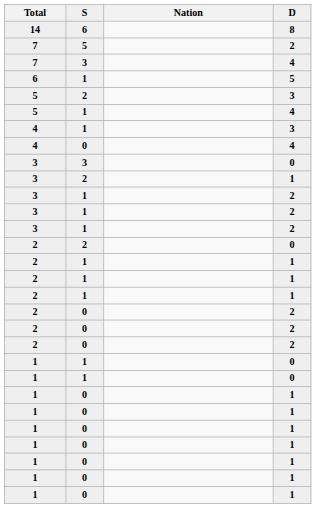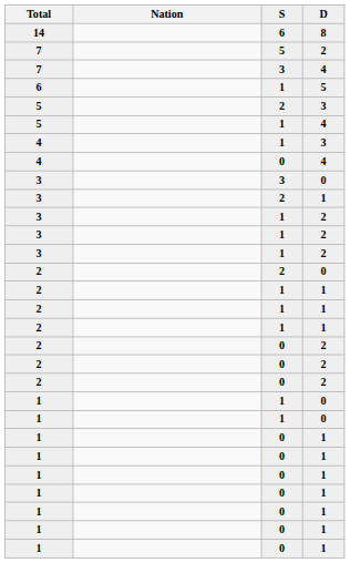 <table class="sortable wikitable" style="font-size:90%;">
 <tr>
 <th width=81>Total</th>
+<th width="236">Nation</th>
 <th width="47" style="background:#efefef"> S </th>
-<th width="236">Nation</th>
 <th width="47" style="background:#efefef"> D </th>
 </tr>
 <tr align=center>
 <td bgcolor="#efefef"><strong>14</strong></td>
+<td align="left"></td>
 <td bgcolor=#efefef><strong>6</strong></td>
-<td align="left"></td>
 <td bgcolor=#efefef><strong>8</strong></td>
 </tr>
 <tr align=center>
 <td bgcolor="#efefef"><strong>7</strong></td>
+<td align="left"></td>
 <td bgcolor=#efefef><strong>5</strong></td>
-<td align="left"></td>
 <td bgcolor=#efefef><strong>2</strong></td>
 </tr>
 <tr align=center>
 <td bgcolor="#efefef"><strong>7</strong></td>
+<td align="left"></td>
 <td bgcolor=#efefef><strong>3</strong></td>
-<td align="left"></td>
 <td bgcolor=#efefef><strong>4</strong></td>
 </tr>
 <tr align=center>
 <td bgcolor="#efefef"><strong>6</strong></td>
+<td align="left"></td>
 <td bgcolor=#efefef><strong>1</strong></td>
-<td align="left"></td>
 <td bgcolor=#efefef><strong>5</strong></td>
 </tr>
 <tr align=center>
 <td bgcolor="#efefef"><strong>5</strong></td>
+<td align="left"></td>
 <td bgcolor=#efefef><strong>2</strong></td>
-<td align="left"></td>
 <td bgcolor=#efefef><strong>3</strong></td>
 </tr>
 <tr align=center>
 <td bgcolor="#efefef"><strong>5</strong></td>
+<td align="left"></td>
 <td bgcolor=#efefef><strong>1</strong></td>
-<td align="left"></td>
 <td bgcolor=#efefef><strong>4</strong></td>
 </tr>
 <tr align=center>
 <td bgcolor="#efefef"><strong>4</strong></td>
+<td align="left"></td>
 <td bgcolor=#efefef><strong>1</strong></td>
-<td align="left"></td>
 <td bgcolor=#efefef><strong>3</strong></td>
 </tr>
 <tr align=center>
 <td bgcolor="#efefef"><strong>4</strong></td>
+<td align="left"></td>
 <td bgcolor=#efefef><strong>0</strong></td>
-<td align="left"></td>
 <td bgcolor=#efefef><strong>4</strong></td>
 </tr>
 <tr align=center>
 <td bgcolor="#efefef"><strong>3</strong></td>
+<td align="left"></td>
 <td bgcolor=#efefef><strong>3</strong></td>
-<td align="left"></td>
 <td bgcolor=#efefef><strong>0</strong></td>
 </tr>
 <tr align=center>
 <td bgcolor="#efefef"><strong>3</strong></td>
+<td align="left"></td>
 <td bgcolor=#efefef><strong>2</strong></td>
-<td align="left"></td>
 <td bgcolor=#efefef><strong>1</strong></td>
 </tr>
 <tr align=center>
 <td bgcolor="#efefef"><strong>3</strong></td>
+<td align="left"></td>
 <td bgcolor=#efefef><strong>1</strong></td>
-<td align="left"></td>
 <td bgcolor=#efefef><strong>2</strong></td>
 </tr>
 <tr align=center>
 <td bgcolor="#efefef"><strong>3</strong></td>
+<td align="left"></td>
 <td bgcolor=#efefef><strong>1</strong></td>
-<td align="left"></td>
 <td bgcolor=#efefef><strong>2</strong></td>
 </tr>
 <tr align=center>
 <td bgcolor="#efefef"><strong>3</strong></td>
+<td align="left"></td>
 <td bgcolor=#efefef><strong>1</strong></td>
-<td align="left"></td>
 <td bgcolor=#efefef><strong>2</strong></td>
 </tr>
 <tr align=center>
 <td bgcolor="#efefef"><strong>2</strong></td>
+<td align="left"></td>
 <td bgcolor=#efefef><strong>2</strong></td>
-<td align="left"></td>
 <td bgcolor=#efefef><strong>0</strong></td>
 </tr>
 <tr align=center>
 <td bgcolor="#efefef"><strong>2</strong></td>
+<td align="left"></td>
 <td bgcolor=#efefef><strong>1</strong></td>
-<td align="left"></td>
 <td bgcolor=#efefef><strong>1</strong></td>
 </tr>
 <tr align=center>
 <td bgcolor="#efefef"><strong>2</strong></td>
+<td align="left"></td>
 <td bgcolor=#efefef><strong>1</strong></td>
-<td align="left"></td>
 <td bgcolor=#efefef><strong>1</strong></td>
 </tr>
 <tr align=center>
 <td bgcolor="#efefef"><strong>2</strong></td>
+<td align="left"></td>
 <td bgcolor=#efefef><strong>1</strong></td>
-<td align="left"></td>
 <td bgcolor=#efefef><strong>1</strong></td>
 </tr>
 <tr align=center>
 <td bgcolor="#efefef"><strong>2</strong></td>
+<td align="left"></td>
 <td bgcolor=#efefef><strong>0</strong></td>
-<td align="left"></td>
 <td bgcolor=#efefef><strong>2</strong></td>
 </tr>
 <tr align=center>
 <td bgcolor="#efefef"><strong>2</strong></td>
+<td align="left"></td>
 <td bgcolor=#efefef><strong>0</strong></td>
-<td align="left"></td>
 <td bgcolor=#efefef><strong>2</strong></td>
 </tr>
 <tr align=center>
 <td bgcolor="#efefef"><strong>2</strong></td>
+<td align="left"></td>
 <td bgcolor=#efefef><strong>0</strong></td>
-<td align="left"></td>
 <td bgcolor=#efefef><strong>2</strong></td>
 </tr>
 <tr align=center>
 <td bgcolor="#efefef"><strong>1</strong></td>
+<td align="left"></td>
 <td bgcolor=#efefef><strong>1</strong></td>
-<td align="left"></td>
 <td bgcolor=#efefef><strong>0</strong></td>
 </tr>
 <tr align=center>
 <td bgcolor="#efefef"><strong>1</strong></td>
+<td align="left"></td>
 <td bgcolor=#efefef><strong>1</strong></td>
-<td align="left"></td>
 <td bgcolor=#efefef><strong>0</strong></td>
 </tr>
 <tr align=center>
 <td bgcolor="#efefef"><strong>1</strong></td>
+<td align="left"></td>
 <td bgcolor=#efefef><strong>0</strong></td>
-<td align="left"></td>
 <td bgcolor=#efefef><strong>1</strong></td>
 </tr>
 <tr align=center>
 <td bgcolor="#efefef"><strong>1</strong></td>
+<td align="left"></td>
 <td bgcolor=#efefef><strong>0</strong></td>
-<td align="left"></td>
 <td bgcolor=#efefef><strong>1</strong></td>
 </tr>
 <tr align=center>
 <td bgcolor="#efefef"><strong>1</strong></td>
+<td align="left"></td>
 <td bgcolor=#efefef><strong>0</strong></td>
-<td align="left"></td>
 <td bgcolor=#efefef><strong>1</strong></td>
 </tr>
 <tr align=center>
 <td bgcolor="#efefef"><strong>1</strong></td>
+<td align="left"></td>
 <td bgcolor=#efefef><strong>0</strong></td>
-<td align="left"></td>
 <td bgcolor=#efefef><strong>1</strong></td>
 </tr>
 <tr align=center>
 <td bgcolor="#efefef"><strong>1</strong></td>
+<td align="left"></td>
 <td bgcolor=#efefef><strong>0</strong></td>
-<td align="left"></td>
 <td bgcolor=#efefef><strong>1</strong></td>
 </tr>
 <tr align=center>
 <td bgcolor="#efefef"><strong>1</strong></td>
+<td align="left"></td>
 <td bgcolor=#efefef><strong>0</strong></td>
-<td align="left"></td>
 <td bgcolor=#efefef><strong>1</strong></td>
 </tr>
 <tr align=center>
 <td bgcolor="#efefef"><strong>1</strong></td>
+<td align="left"></td>
 <td bgcolor=#efefef><strong>0</strong></td>
-<td align="left"></td>
 <td bgcolor=#efefef><strong>1</strong></td>
 </tr>
 </table>
